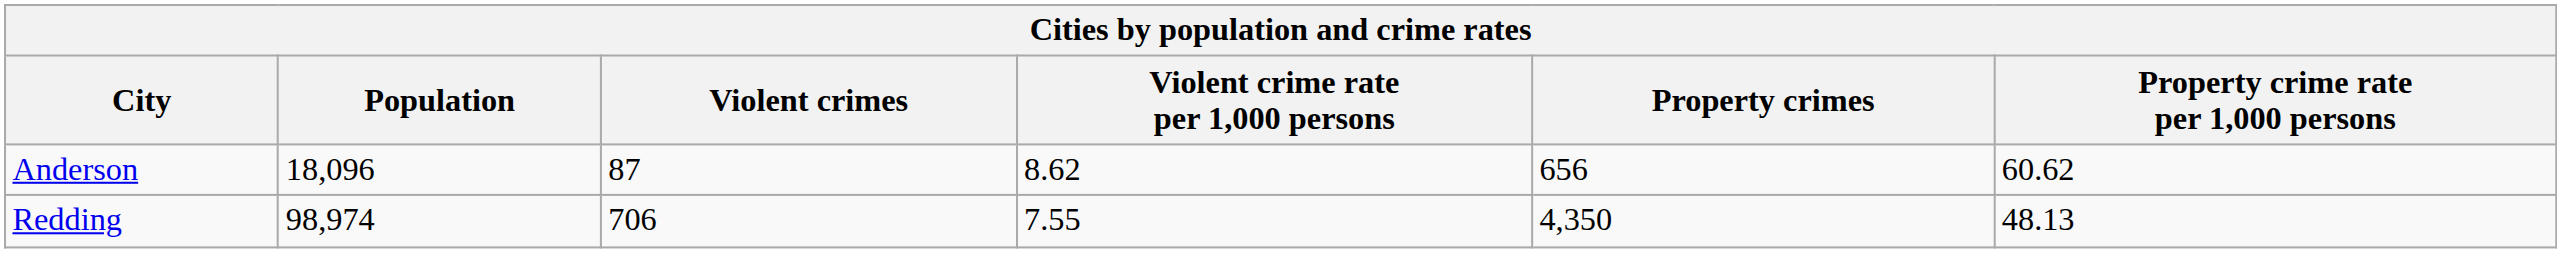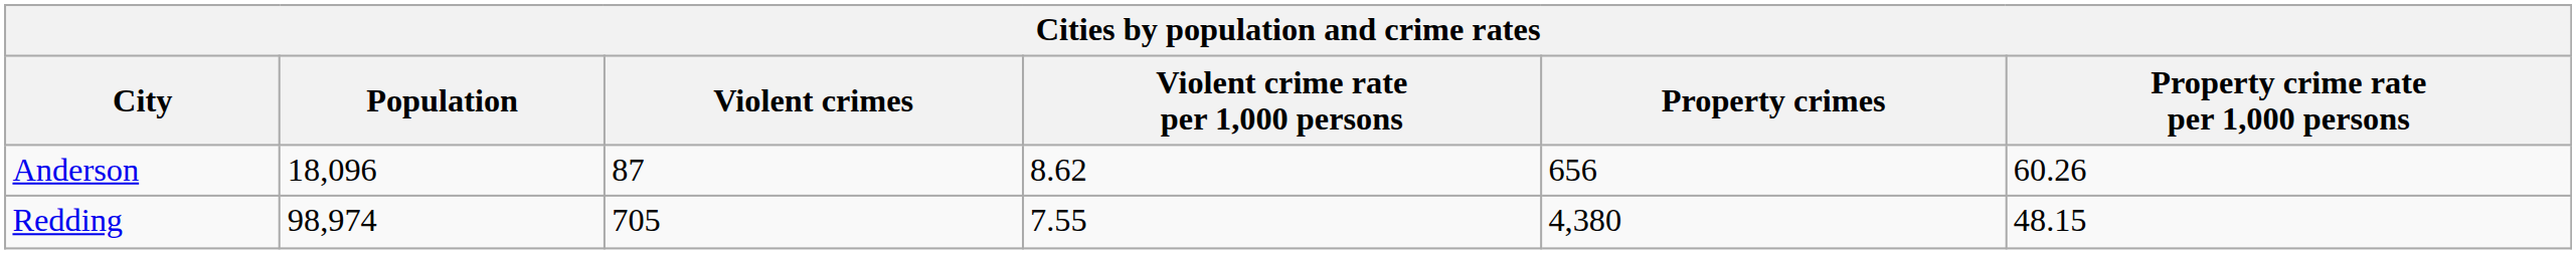 <table class="wikitable collapsible collapsed sortable" style="width: 100%;">
 <tr>
 <th colspan="9">Cities by population and crime rates</th>
 </tr>
 <tr>
 <th>City</th>
 <th data-sort-type="number">Population</th>
 <th data-sort-type="number">Violent crimes</th>
 <th data-sort-type="number">Violent crime rate<br>per 1,000 persons</th>
 <th data-sort-type="number">Property crimes</th>
 <th data-sort-type="number">Property crime rate<br>per 1,000 persons</th>
 </tr>
 <tr>
 <td><a href='#'>Anderson</a></td>
 <td>18,096</td>
 <td>87</td>
 <td>8.62</td>
 <td>656</td>
-<td>60.62</td>
+<td>60.26</td>
 </tr>
 <tr>
 <td><a href='#'>Redding</a></td>
 <td>98,974</td>
-<td>706</td>
+<td>705</td>
 <td>7.55</td>
-<td>4,350</td>
-<td>48.13</td>
+<td>4,380</td>
+<td>48.15</td>
 </tr>
 </table>
